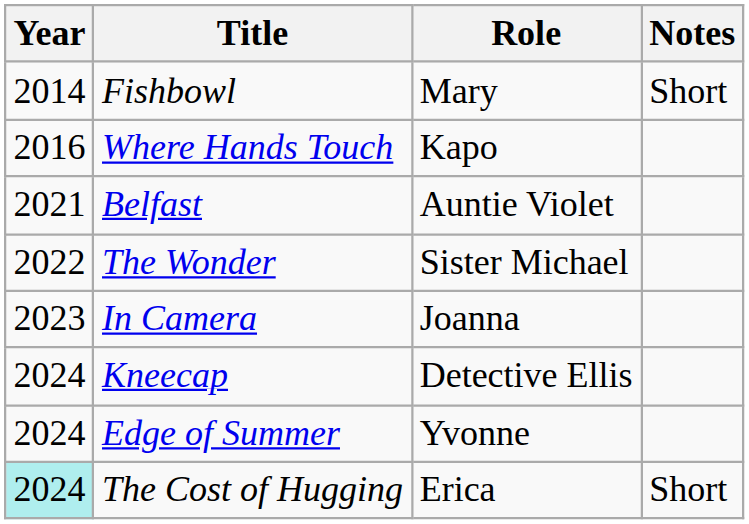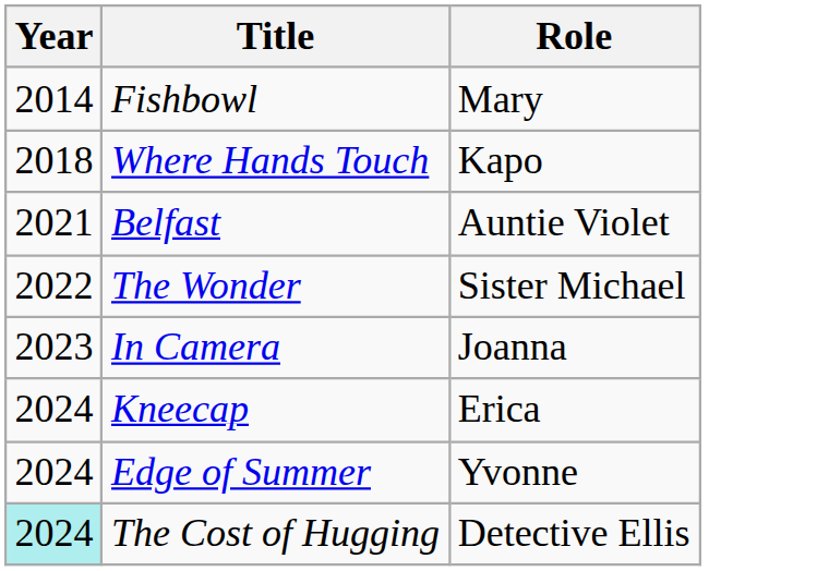 <table class="wikitable sortable">
 <tr>
 <th>Year</th>
 <th>Title</th>
 <th>Role</th>
-<th class="unsortable">Notes</th>
 </tr>
 <tr>
 <td>2014</td>
 <td><em>Fishbowl</em></td>
 <td>Mary</td>
-<td>Short</td>
 </tr>
 <tr>
-<td>2016</td>
+<td>2018</td>
 <td><em><a href='#'>Where Hands Touch</a></em></td>
 <td>Kapo</td>
-<td></td>
 </tr>
 <tr>
 <td>2021</td>
 <td><em><a href='#'>Belfast</a></em></td>
 <td>Auntie Violet</td>
-<td></td>
 </tr>
 <tr>
 <td>2022</td>
 <td><em><a href='#'>The Wonder</a></em></td>
 <td>Sister Michael</td>
-<td></td>
 </tr>
 <tr>
 <td>2023</td>
 <td><em><a href='#'>In Camera</a></em></td>
 <td>Joanna</td>
-<td></td>
 </tr>
 <tr>
 <td>2024</td>
 <td><em><a href='#'>Kneecap</a></em></td>
-<td>Detective Ellis</td>
-<td></td>
+<td>Erica</td>
 </tr>
 <tr>
 <td>2024</td>
 <td><em><a href='#'>Edge of Summer</a></em></td>
 <td>Yvonne</td>
-<td></td>
 </tr>
 <tr>
 <td style="background: paleturquoise;">2024</td>
 <td><em>The Cost of Hugging</em></td>
-<td>Erica</td>
-<td>Short</td>
+<td>Detective Ellis</td>
 </tr>
 </table>
